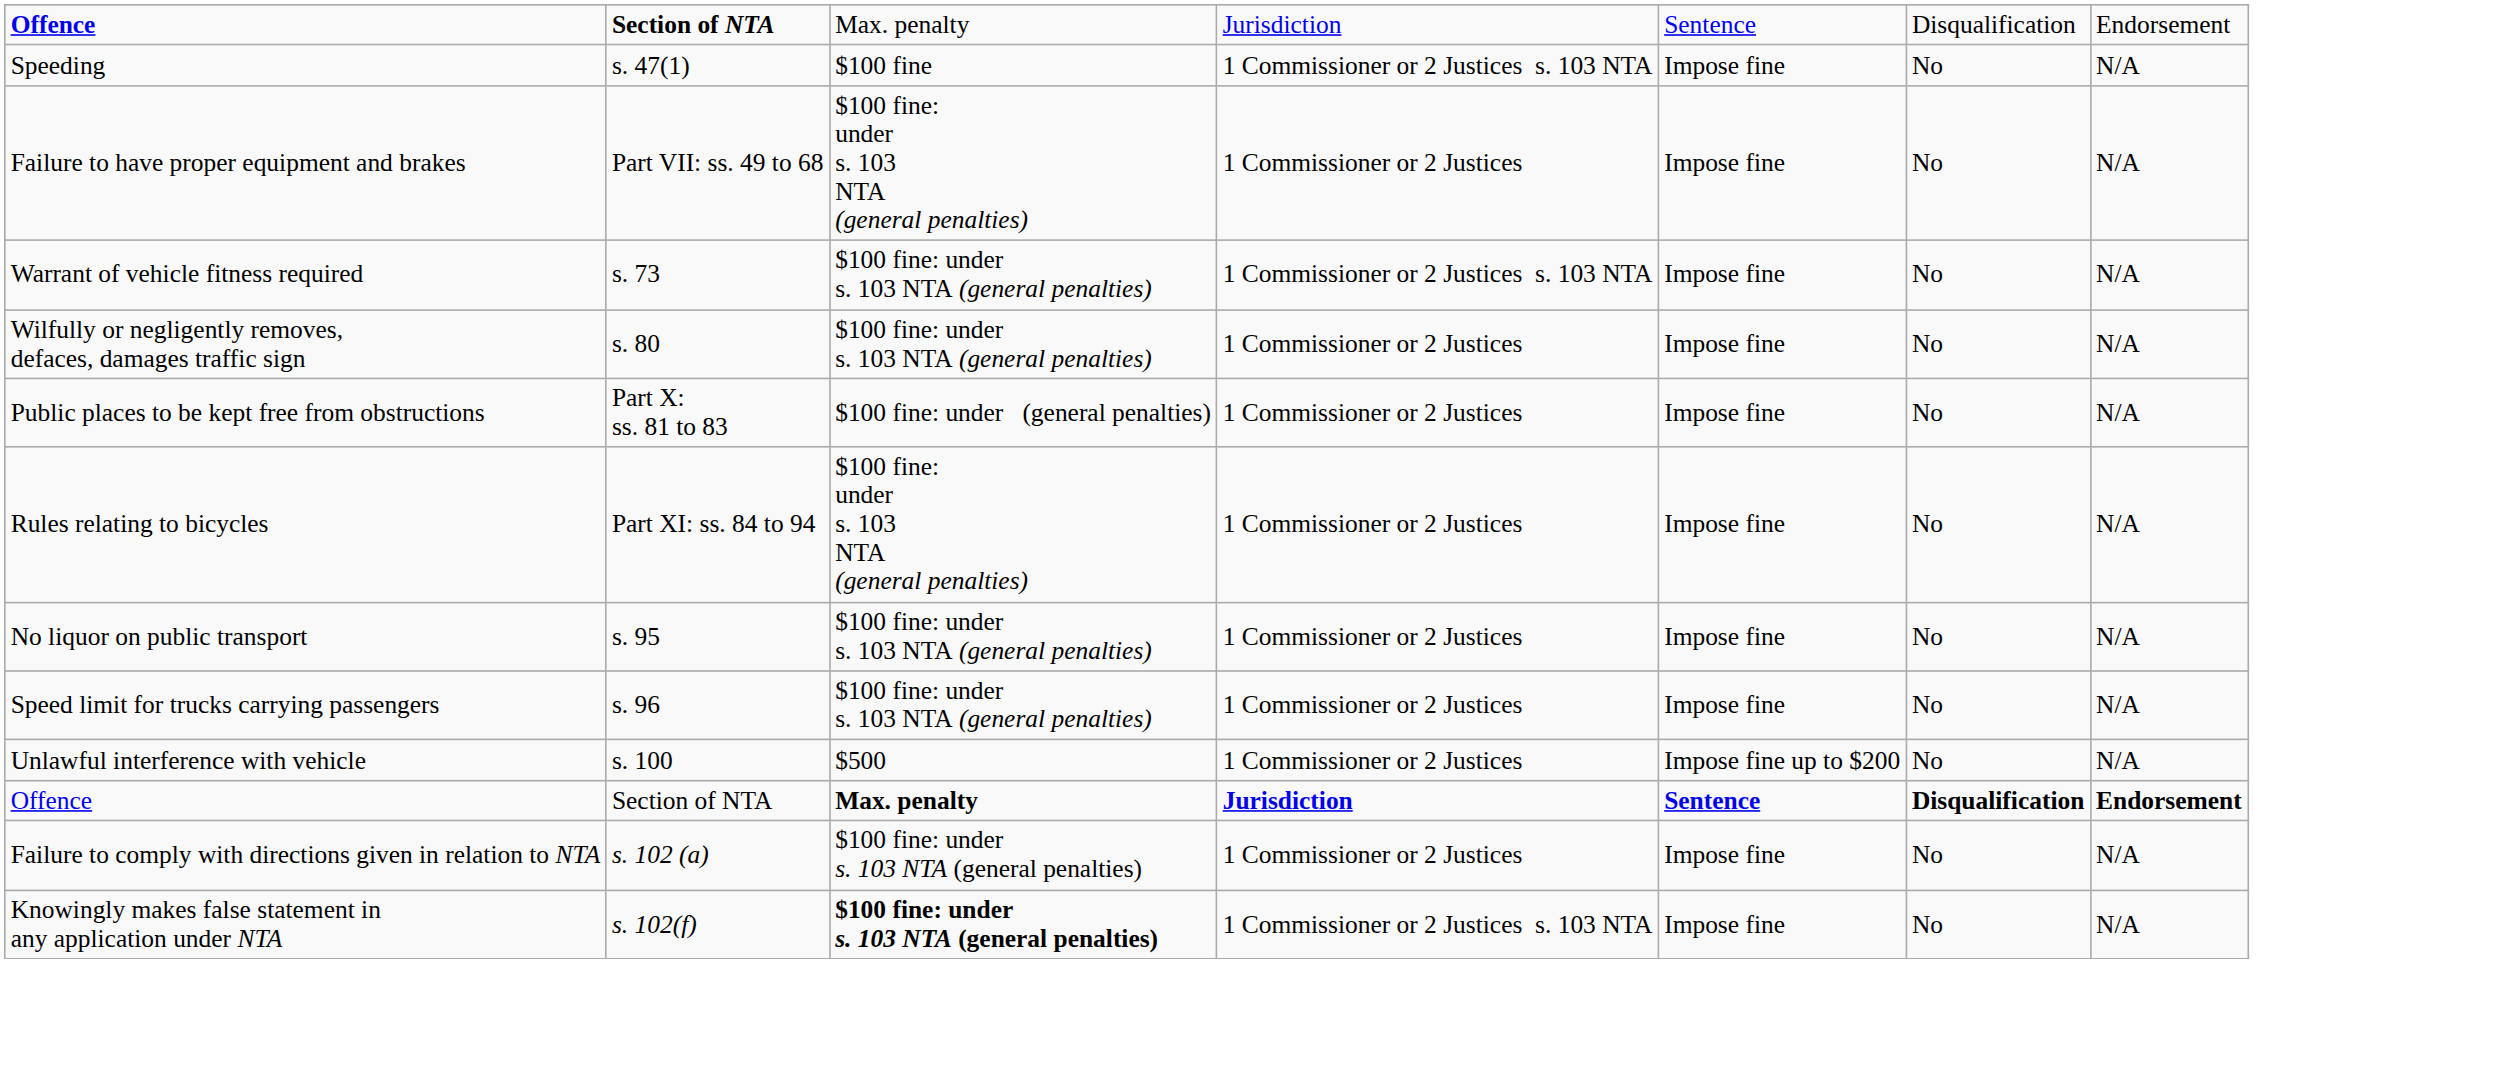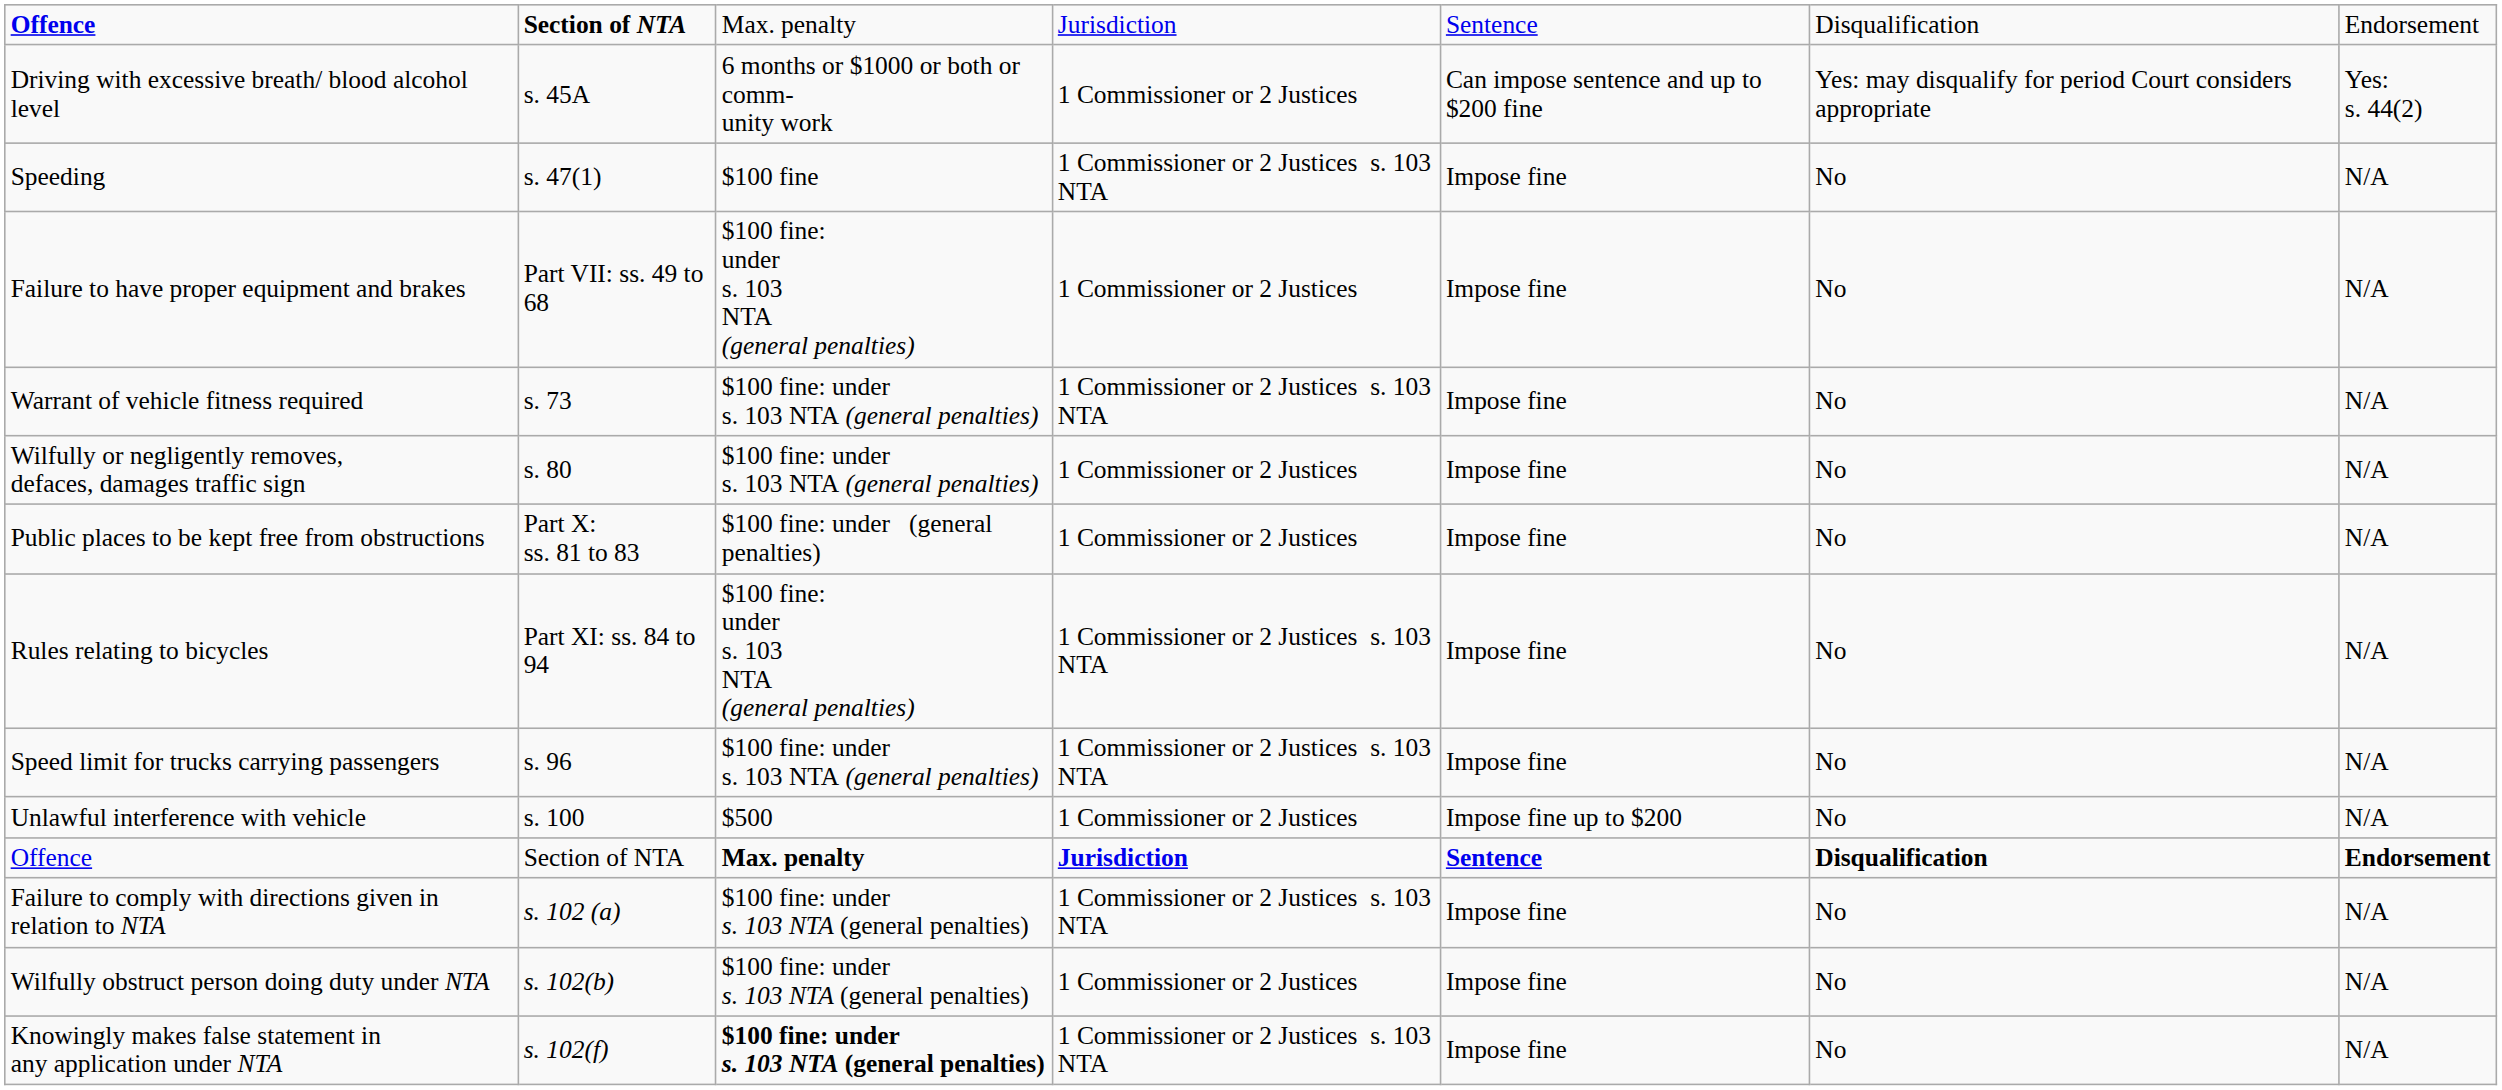 <table class="wikitable sortable mw-collapsible mw-collapsed">
 <tr>
 <td><strong><a href='#'>Offence</a></strong></td>
 <td><strong>Section of <em>NTA<strong><em></td>
 <td></strong>Max. penalty<strong></td>
 <td></strong><a href='#'>Jurisdiction</a><strong></td>
 <td></strong><a href='#'>Sentence</a><strong></td>
 <td></strong>Disqualification<strong></td>
 <td></strong>Endorsement<strong></td>
+</tr>
+<tr>
+<td>Driving with excessive breath/ blood alcohol level</td>
+<td></em>s. 45A<em></td>
+<td>6 months or  $1000 or both or<br>comm-<br>unity work</td>
+<td>1 Commissioner or 2 Justices</td>
+<td>Can impose sentence and up to $200 fine</td>
+<td>Yes: may disqualify for period Court considers appropriate</td>
+<td>Yes:<br></em>s. 44(2)<em></td>
 </tr>
 <tr>
 <td>Speeding</td>
 <td></em>s. 47(1)<em></td>
 <td>$100 fine</td>
 <td>1 Commissioner or 2 Justices</em>  s. 103 NTA<em></td>
 <td>Impose fine</td>
 <td>No</td>
 <td>N/A</td>
 </tr>
 <tr>
 <td>Failure to have proper equipment and brakes</td>
 <td></em>Part VII: ss. 49 to 68<em></td>
 <td>$100 fine:<br>under<br></em>s. 103 <em><br></em>NTA<em><br>(general penalties)</td>
 <td>1 Commissioner or 2 Justices</td>
 <td>Impose fine</td>
 <td>No</td>
 <td>N/A</td>
 </tr>
 <tr>
 <td>Warrant of vehicle fitness required</td>
 <td></em>s. 73<em></td>
 <td>$100 fine: under<br></em>s. 103 NTA<em> (general penalties)</td>
 <td>1 Commissioner or 2 Justices</em>  s. 103 NTA<em></td>
 <td>Impose fine</td>
 <td>No</td>
 <td>N/A</td>
 </tr>
 <tr>
 <td>Wilfully or negligently removes,<br>defaces, damages traffic sign</td>
 <td></em>s. 80<em></td>
 <td>$100 fine: under<br></em>s. 103 NTA<em> (general penalties)</td>
 <td>1 Commissioner or 2 Justices</td>
 <td>Impose fine</td>
 <td>No</td>
 <td>N/A</td>
 </tr>
 <tr>
 <td>Public places to be kept free from obstructions</td>
 <td></em>Part X: <em><br></em>ss. 81 to 83<em></td>
 <td>$100 fine: under    (general penalties)</td>
 <td>1 Commissioner or 2 Justices</td>
 <td>Impose fine</td>
 <td>No</td>
 <td>N/A</td>
 </tr>
 <tr>
 <td>Rules relating to bicycles</td>
 <td></em>Part XI: ss. 84 to 94<em></td>
 <td>$100 fine:<br>under<br></em>s. 103 <em><br></em>NTA<em><br>(general penalties)</td>
-<td>1 Commissioner or 2 Justices</td>
-<td>Impose fine</td>
-<td>No</td>
-<td>N/A</td>
-</tr>
-<tr>
-<td>No liquor on public transport</td>
-<td></em>s. 95<em></td>
-<td>$100 fine: under<br></em>s. 103 NTA<em> (general penalties)</td>
-<td>1 Commissioner or 2 Justices</td>
+<td>1 Commissioner or 2 Justices</em>  s. 103 NTA<em></td>
 <td>Impose fine</td>
 <td>No</td>
 <td>N/A</td>
 </tr>
 <tr>
 <td>Speed limit for trucks carrying passengers</td>
 <td></em>s. 96<em></td>
 <td>$100 fine: under<br></em>s. 103 NTA<em> (general penalties)</td>
-<td>1 Commissioner or 2 Justices</td>
+<td>1 Commissioner or 2 Justices</em>  s. 103 NTA<em></td>
 <td>Impose fine</td>
 <td>No</td>
 <td>N/A</td>
 </tr>
 <tr>
 <td>Unlawful interference with vehicle</td>
 <td></em>s. 100<em></td>
 <td>$500</td>
 <td>1 Commissioner or 2 Justices</td>
 <td>Impose fine up to $200</td>
 <td>No</td>
 <td>N/A</td>
 </tr>
 <tr>
 <td></strong><a href='#'>Offence</a><strong></td>
 <td></strong>Section of </em>NTA</em></strong></td>
 <td><strong>Max. penalty</strong></td>
 <td><strong><a href='#'>Jurisdiction</a></strong></td>
 <td><strong><a href='#'>Sentence</a></strong></td>
 <td><strong>Disqualification</strong></td>
 <td><strong>Endorsement</strong></td>
 </tr>
 <tr>
 <td>Failure to comply with directions given in relation to <em>NTA</em></td>
 <td><em>s. 102 (a)</em></td>
 <td>$100 fine: under<br><em>s. 103 NTA</em> (general penalties)</td>
+<td>1 Commissioner or 2 Justices</em>  s. 103 NTA<em></td>
+<td>Impose fine</td>
+<td>No</td>
+<td>N/A</td>
+</tr>
+<tr>
+<td>Wilfully obstruct person doing duty under <em>NTA</em></td>
+<td><em>s. 102(b)</em></td>
+<td>$100 fine: under<br><em>s. 103 NTA</em> (general penalties)</td>
 <td>1 Commissioner or 2 Justices</td>
 <td>Impose fine</td>
 <td>No</td>
 <td>N/A</td>
 </tr>
 <tr>
 <td>Knowingly makes false statement in<br>any application under <em>NTA</em></td>
 <td><em>s. 102(f)</em></td>
 <td><strong>$100 fine: under<br><em>s. 103 NTA</em> (general penalties)</strong></td>
 <td>1 Commissioner or 2 Justices</em>  s. 103 NTA<em></td>
 <td>Impose fine</td>
 <td>No</td>
 <td>N/A</td>
 </tr>
 </table>
